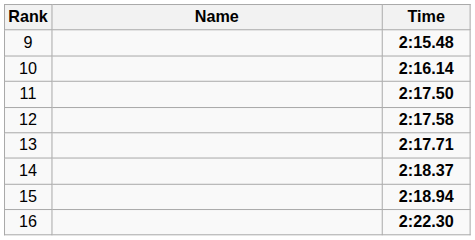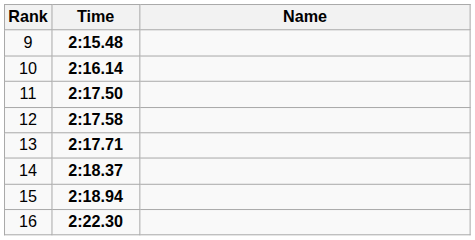 <table class="wikitable">
 <tr>
 <th>Rank</th>
+<th align="center" style="width: 5em">Time</th>
 <th align="center" style="width: 20em">Name</th>
-<th align="center" style="width: 5em">Time</th>
 </tr>
 <tr>
 <td align="center">9</td>
+<td align="center"><strong>2:15.48</strong></td>
 <td></td>
-<td align="center"><strong>2:15.48</strong></td>
 </tr>
 <tr>
 <td align="center">10</td>
+<td align="center"><strong>2:16.14</strong></td>
 <td></td>
-<td align="center"><strong>2:16.14</strong></td>
 </tr>
 <tr>
 <td align="center">11</td>
+<td align="center"><strong>2:17.50</strong></td>
 <td></td>
-<td align="center"><strong>2:17.50</strong></td>
 </tr>
 <tr>
 <td align="center">12</td>
+<td align="center"><strong>2:17.58</strong></td>
 <td></td>
-<td align="center"><strong>2:17.58</strong></td>
 </tr>
 <tr>
 <td align="center">13</td>
+<td align="center"><strong>2:17.71</strong></td>
 <td></td>
-<td align="center"><strong>2:17.71</strong></td>
 </tr>
 <tr>
 <td align="center">14</td>
+<td align="center"><strong>2:18.37</strong></td>
 <td></td>
-<td align="center"><strong>2:18.37</strong></td>
 </tr>
 <tr>
 <td align="center">15</td>
+<td align="center"><strong>2:18.94</strong></td>
 <td></td>
-<td align="center"><strong>2:18.94</strong></td>
 </tr>
 <tr>
 <td align="center">16</td>
+<td align="center"><strong>2:22.30</strong></td>
 <td></td>
-<td align="center"><strong>2:22.30</strong></td>
 </tr>
 </table>
